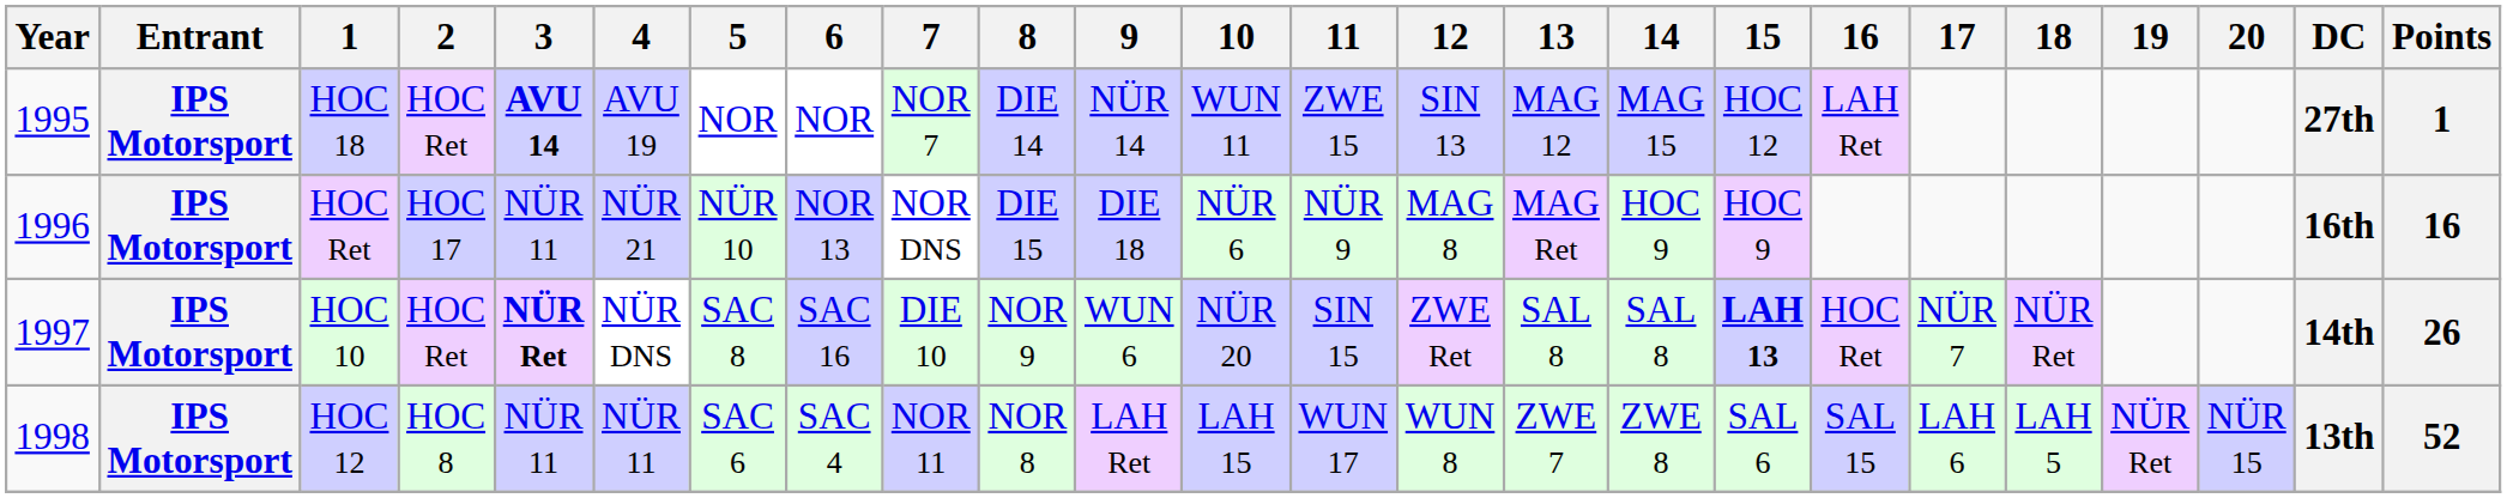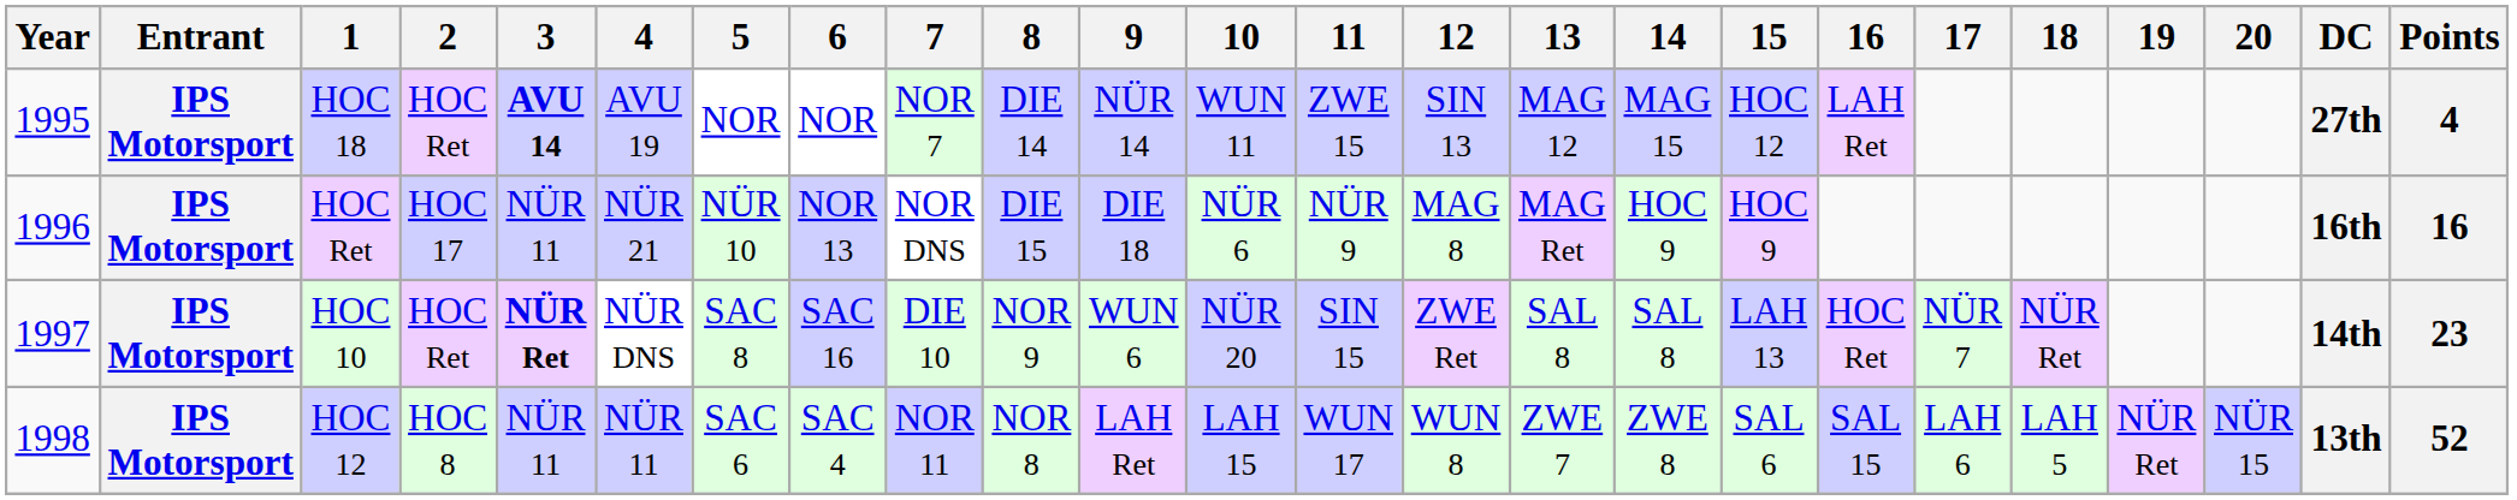 <table class="wikitable" style="text-align:center; font-size:90%">
 <tr>
 <th>Year</th>
 <th>Entrant</th>
 <th>1</th>
 <th>2</th>
 <th>3</th>
 <th>4</th>
 <th>5</th>
 <th>6</th>
 <th>7</th>
 <th>8</th>
 <th>9</th>
 <th>10</th>
 <th>11</th>
 <th>12</th>
 <th>13</th>
 <th>14</th>
 <th>15</th>
 <th>16</th>
 <th>17</th>
 <th>18</th>
 <th>19</th>
 <th>20</th>
 <th>DC</th>
 <th>Points</th>
 </tr>
 <tr>
 <td><a href='#'>1995</a></td>
 <th><a href='#'>IPS Motorsport</a></th>
 <td style="background:#CFCFFF;"><a href='#'>HOC</a><br><small>18</small></td>
 <td style="background:#EFCFFF;"><a href='#'>HOC</a><br><small>Ret</small></td>
 <td style="background:#CFCFFF;"><strong><a href='#'>AVU</a><br><small>14</small></strong></td>
 <td style="background:#CFCFFF;"><a href='#'>AVU</a><br><small>19</small></td>
 <td style="background:#FFFFFF;"><a href='#'>NOR</a><br><small></small></td>
 <td style="background:#FFFFFF;"><a href='#'>NOR</a><br><small></small></td>
 <td style="background:#DFFFDF;"><a href='#'>NOR</a><br><small>7</small></td>
 <td style="background:#CFCFFF;"><a href='#'>DIE</a><br><small>14</small></td>
 <td style="background:#CFCFFF;"><a href='#'>NÜR</a><br><small>14</small></td>
 <td style="background:#CFCFFF;"><a href='#'>WUN</a><br><small>11</small></td>
 <td style="background:#CFCFFF;"><a href='#'>ZWE</a><br><small>15</small></td>
 <td style="background:#CFCFFF;"><a href='#'>SIN</a><br><small>13</small></td>
 <td style="background:#CFCFFF;"><a href='#'>MAG</a><br><small>12</small></td>
 <td style="background:#CFCFFF;"><a href='#'>MAG</a><br><small>15</small></td>
 <td style="background:#CFCFFF;"><a href='#'>HOC</a><br><small>12</small></td>
 <td style="background:#EFCFFF;"><a href='#'>LAH</a><br><small>Ret</small></td>
 <td></td>
 <td></td>
 <td></td>
 <td></td>
 <th>27th</th>
-<th>1</th>
+<th>4</th>
 </tr>
 <tr>
 <td><a href='#'>1996</a></td>
 <th><a href='#'>IPS Motorsport</a></th>
 <td style="background:#EFCFFF;"><a href='#'>HOC</a><br><small>Ret</small></td>
 <td style="background:#CFCFFF;"><a href='#'>HOC</a><br><small>17</small></td>
 <td style="background:#CFCFFF;"><a href='#'>NÜR</a><br><small>11</small></td>
 <td style="background:#CFCFFF;"><a href='#'>NÜR</a><br><small>21</small></td>
 <td style="background:#DFFFDF;"><a href='#'>NÜR</a><br><small>10</small></td>
 <td style="background:#CFCFFF;"><a href='#'>NOR</a><br><small>13</small></td>
 <td style="background:#FFFFFF;"><a href='#'>NOR</a><br><small>DNS</small></td>
 <td style="background:#CFCFFF;"><a href='#'>DIE</a><br><small>15</small></td>
 <td style="background:#CFCFFF;"><a href='#'>DIE</a><br><small>18</small></td>
 <td style="background:#DFFFDF;"><a href='#'>NÜR</a><br><small>6</small></td>
 <td style="background:#DFFFDF;"><a href='#'>NÜR</a><br><small>9</small></td>
 <td style="background:#DFFFDF;"><a href='#'>MAG</a><br><small>8</small></td>
 <td style="background:#EFCFFF;"><a href='#'>MAG</a><br><small>Ret</small></td>
 <td style="background:#DFFFDF;"><a href='#'>HOC</a><br><small>9</small></td>
 <td style="background:#EFCFFF;"><a href='#'>HOC</a><br><small>9</small></td>
 <td></td>
 <td></td>
 <td></td>
 <td></td>
 <td></td>
 <th>16th</th>
 <th>16</th>
 </tr>
 <tr>
 <td><a href='#'>1997</a></td>
 <th><a href='#'>IPS Motorsport</a></th>
 <td style="background:#DFFFDF;"><a href='#'>HOC</a><br><small>10</small></td>
 <td style="background:#EFCFFF;"><a href='#'>HOC</a><br><small>Ret</small></td>
 <td style="background:#EFCFFF;"><strong><a href='#'>NÜR</a><br><small>Ret</small></strong></td>
 <td style="background:#FFFFFF;"><a href='#'>NÜR</a><br><small>DNS</small></td>
 <td style="background:#DFFFDF;"><a href='#'>SAC</a><br><small>8</small></td>
 <td style="background:#CFCFFF;"><a href='#'>SAC</a><br><small>16</small></td>
 <td style="background:#DFFFDF;"><a href='#'>DIE</a><br><small>10</small></td>
 <td style="background:#DFFFDF;"><a href='#'>NOR</a><br><small>9</small></td>
 <td style="background:#DFFFDF;"><a href='#'>WUN</a><br><small>6</small></td>
 <td style="background:#CFCFFF;"><a href='#'>NÜR</a><br><small>20</small></td>
 <td style="background:#CFCFFF;"><a href='#'>SIN</a><br><small>15</small></td>
 <td style="background:#EFCFFF;"><a href='#'>ZWE</a><br><small>Ret</small></td>
 <td style="background:#DFFFDF;"><a href='#'>SAL</a><br><small>8</small></td>
 <td style="background:#DFFFDF;"><a href='#'>SAL</a><br><small>8</small></td>
-<td style="background:#CFCFFF;"><strong><a href='#'>LAH</a><br><small>13</small></strong></td>
+<td style="background:#CFCFFF;"><a href='#'>LAH</a><br><small>13</small></td>
 <td style="background:#EFCFFF;"><a href='#'>HOC</a><br><small>Ret</small></td>
 <td style="background:#DFFFDF;"><a href='#'>NÜR</a><br><small>7</small></td>
 <td style="background:#EFCFFF;"><a href='#'>NÜR</a><br><small>Ret</small></td>
 <td></td>
 <td></td>
 <th>14th</th>
-<th>26</th>
+<th>23</th>
 </tr>
 <tr>
 <td><a href='#'>1998</a></td>
 <th><a href='#'>IPS Motorsport</a></th>
 <td style="background:#CFCFFF;"><a href='#'>HOC</a><br><small>12</small></td>
 <td style="background:#DFFFDF;"><a href='#'>HOC</a><br><small>8</small></td>
 <td style="background:#CFCFFF;"><a href='#'>NÜR</a><br><small>11</small></td>
 <td style="background:#CFCFFF;"><a href='#'>NÜR</a><br><small>11</small></td>
 <td style="background:#DFFFDF;"><a href='#'>SAC</a><br><small>6</small></td>
 <td style="background:#DFFFDF;"><a href='#'>SAC</a><br><small>4</small></td>
 <td style="background:#CFCFFF;"><a href='#'>NOR</a><br><small>11</small></td>
 <td style="background:#DFFFDF;"><a href='#'>NOR</a><br><small>8</small></td>
 <td style="background:#EFCFFF;"><a href='#'>LAH</a><br><small>Ret</small></td>
 <td style="background:#CFCFFF;"><a href='#'>LAH</a><br><small>15</small></td>
 <td style="background:#CFCFFF;"><a href='#'>WUN</a><br><small>17</small></td>
 <td style="background:#DFFFDF;"><a href='#'>WUN</a><br><small>8</small></td>
 <td style="background:#DFFFDF;"><a href='#'>ZWE</a><br><small>7</small></td>
 <td style="background:#DFFFDF;"><a href='#'>ZWE</a><br><small>8</small></td>
 <td style="background:#DFFFDF;"><a href='#'>SAL</a><br><small>6</small></td>
 <td style="background:#CFCFFF;"><a href='#'>SAL</a><br><small>15</small></td>
 <td style="background:#DFFFDF;"><a href='#'>LAH</a><br><small>6</small></td>
 <td style="background:#DFFFDF;"><a href='#'>LAH</a><br><small>5</small></td>
 <td style="background:#EFCFFF;"><a href='#'>NÜR</a><br><small>Ret</small></td>
 <td style="background:#CFCFFF;"><a href='#'>NÜR</a><br><small>15</small></td>
 <th>13th</th>
 <th>52</th>
 </tr>
 <tr>
 </tr>
 </table>
